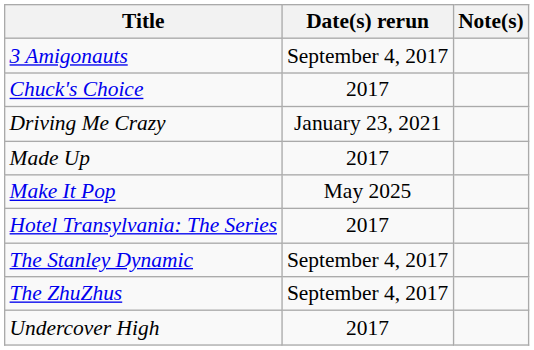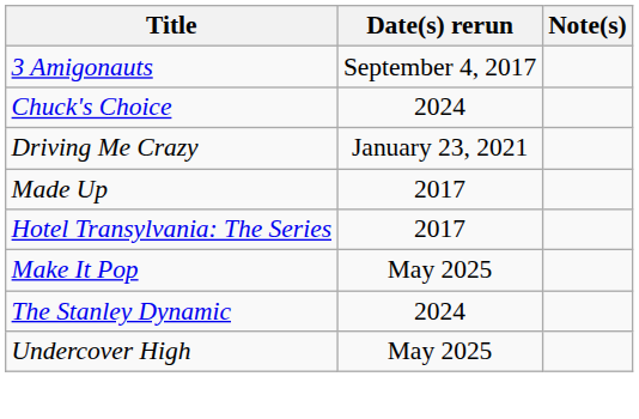 <table class="wikitable plainrowheaders sortable" style="text-align:center;">
 <tr>
 <th scope="col">Title</th>
 <th scope="col">Date(s) rerun</th>
 <th class="unsortable">Note(s)</th>
 </tr>
 <tr>
 <td scope="row" style="text-align:left;"><em><a href='#'>3 Amigonauts</a></em></td>
 <td>September 4, 2017</td>
 <td></td>
 </tr>
 <tr>
 <td scope="row" style="text-align:left;"><em><a href='#'>Chuck's Choice</a></em></td>
-<td>2017</td>
+<td>2024</td>
 <td></td>
 </tr>
 <tr>
 <td scope="row" style="text-align:left;"><em>Driving Me Crazy</em></td>
 <td>January 23, 2021</td>
 <td></td>
 </tr>
 <tr>
 <td scope="row" style="text-align:left;"><em>Made Up</em></td>
 <td>2017</td>
 <td></td>
 </tr>
 <tr>
+<td scope="row" style="text-align:left;"><em><a href='#'>Hotel Transylvania: The Series</a></em></td>
+<td>2017</td>
+<td></td>
+</tr>
+<tr>
 <td scope="row" style="text-align:left;"><em><a href='#'>Make It Pop</a></em></td>
 <td>May 2025</td>
 <td></td>
 </tr>
 <tr>
-<td scope="row" style="text-align:left;"><em><a href='#'>Hotel Transylvania: The Series</a></em></td>
-<td>2017</td>
-<td></td>
-</tr>
-<tr>
 <td scope="row" style="text-align:left;"><em><a href='#'>The Stanley Dynamic</a></em></td>
-<td>September 4, 2017</td>
-<td></td>
-</tr>
-<tr>
-<td scope="row" style="text-align:left;"><em><a href='#'>The ZhuZhus</a></em></td>
-<td>September 4, 2017</td>
+<td>2024</td>
 <td></td>
 </tr>
 <tr>
 <td scope="row" style="text-align:left;"><em>Undercover High</em></td>
-<td>2017</td>
+<td>May 2025</td>
 <td></td>
 </tr>
 </table>
